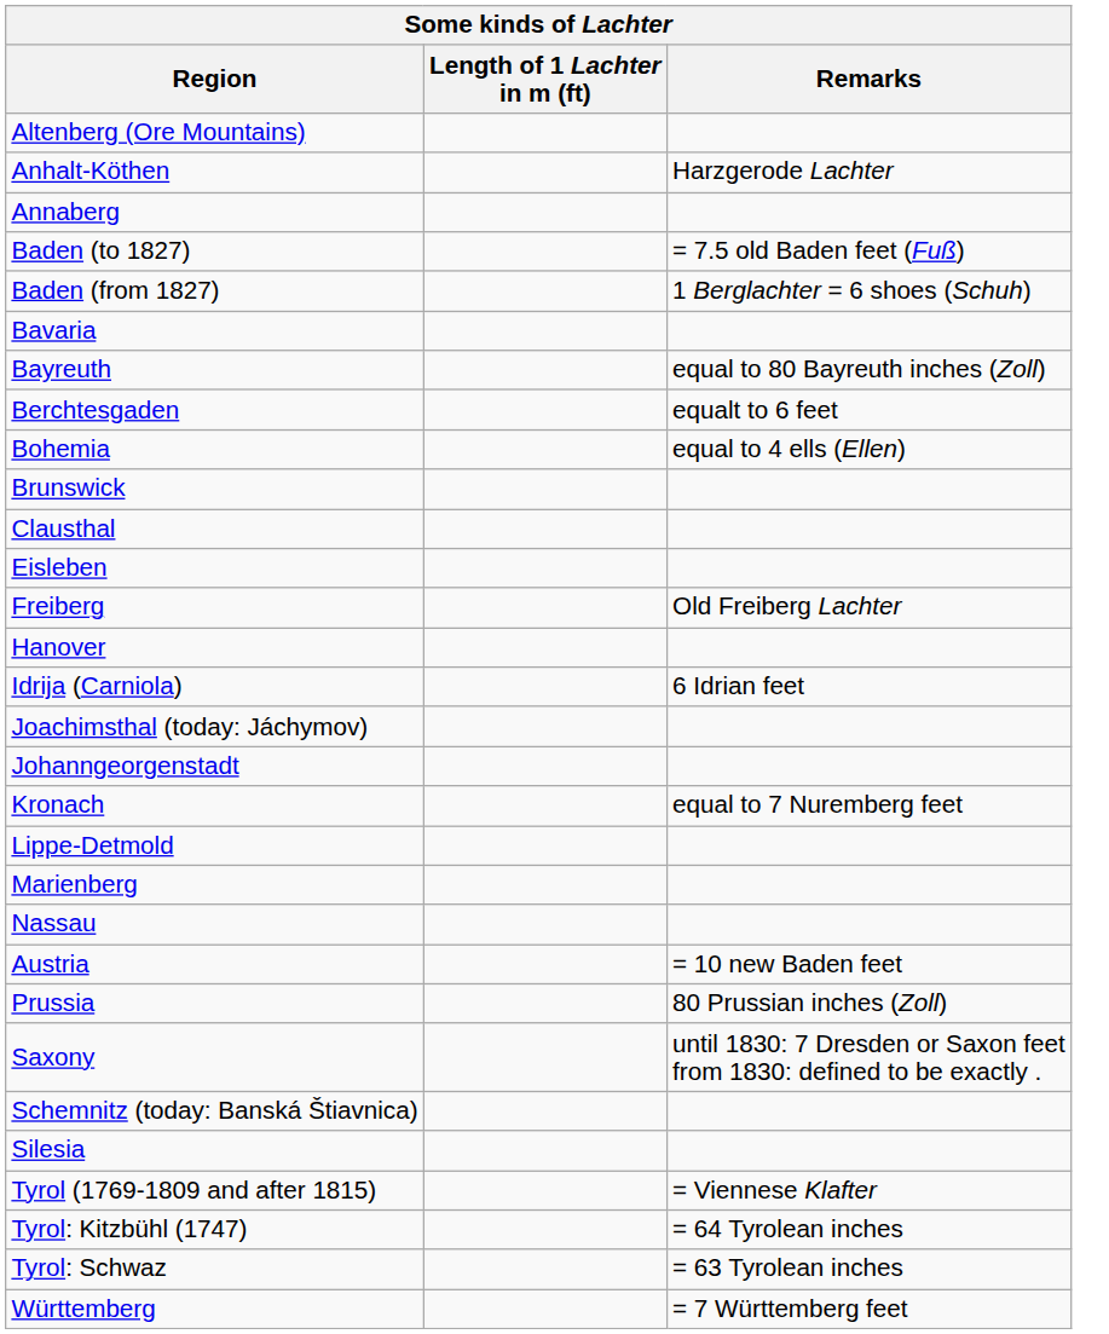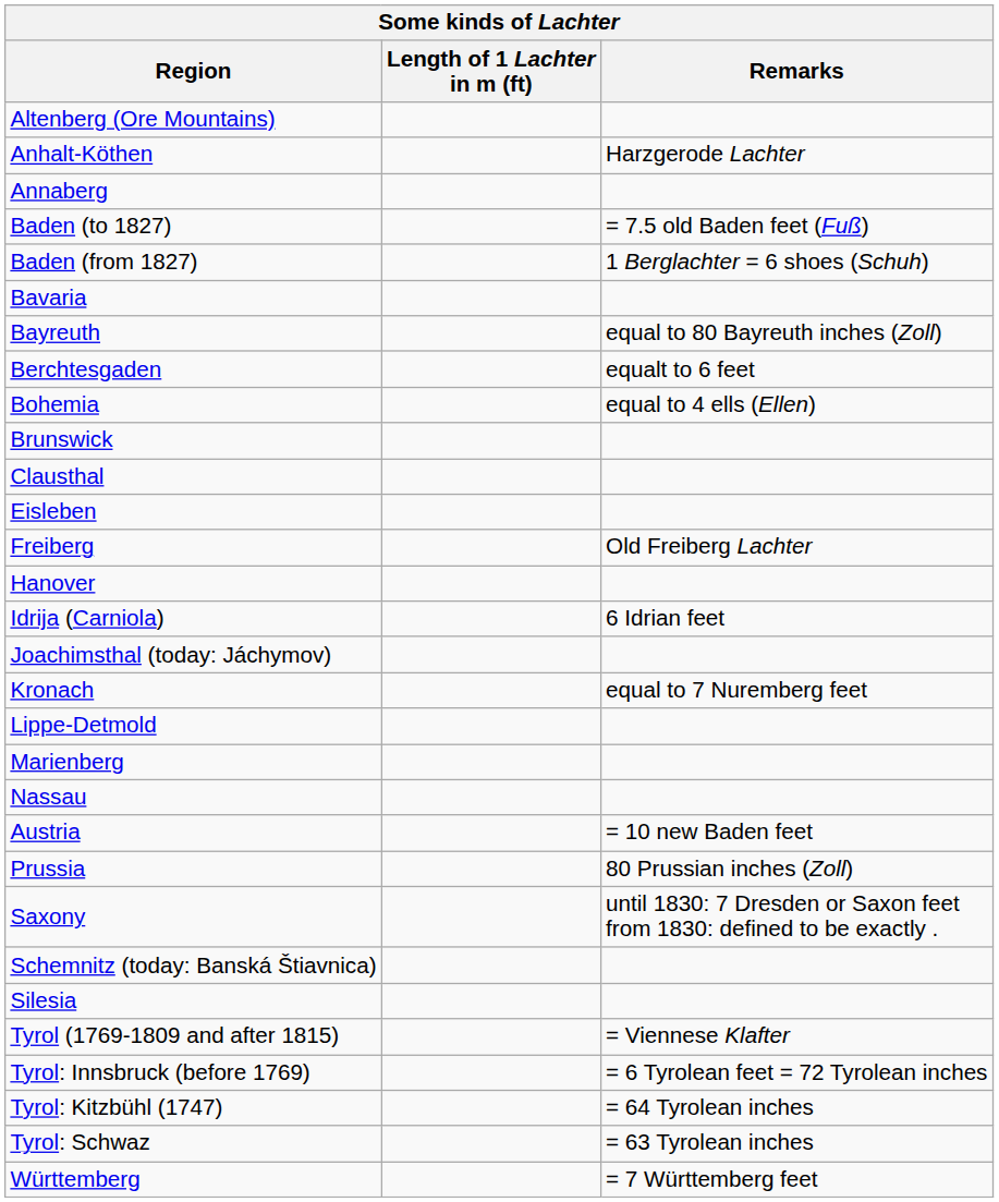 <table class="wikitable sortable">
 <tr class="hintergrundfarbe5">
 <th colspan="3">Some kinds of <em>Lachter</em></th>
 </tr>
 <tr>
 <th>Region</th>
 <th>Length of 1 <em>Lachter</em><br> in m (ft)</th>
 <th>Remarks</th>
 </tr>
 <tr>
 <td><a href='#'>Altenberg (Ore Mountains)</a></td>
 <td style="text-align: center"></td>
 <td></td>
 </tr>
 <tr>
 <td><a href='#'>Anhalt-Köthen</a></td>
 <td style="text-align: center"></td>
 <td>Harzgerode <em>Lachter</em></td>
 </tr>
 <tr>
 <td><a href='#'>Annaberg</a></td>
 <td style="text-align: center"></td>
 <td></td>
 </tr>
 <tr>
 <td><a href='#'>Baden</a> (to 1827)</td>
 <td style="text-align: center"></td>
 <td>= 7.5 old Baden feet (<em><a href='#'>Fuß</a></em>)</td>
 </tr>
 <tr>
 <td><a href='#'>Baden</a> (from 1827)</td>
 <td style="text-align: center"></td>
 <td>1 <em>Berglachter</em> = 6 shoes (<em>Schuh</em>)</td>
 </tr>
 <tr>
 <td><a href='#'>Bavaria</a></td>
 <td style="text-align: center"></td>
 <td></td>
 </tr>
 <tr>
 <td><a href='#'>Bayreuth</a></td>
 <td style="text-align: center"></td>
 <td>equal to 80 Bayreuth inches (<em>Zoll</em>)</td>
 </tr>
 <tr>
 <td><a href='#'>Berchtesgaden</a></td>
 <td style="text-align: center"></td>
 <td>equalt to 6 feet</td>
 </tr>
 <tr>
 <td><a href='#'>Bohemia</a></td>
 <td style="text-align: center"></td>
 <td>equal to 4 ells (<em>Ellen</em>)</td>
 </tr>
 <tr>
 <td><a href='#'>Brunswick</a></td>
 <td style="text-align: center"></td>
 <td></td>
 </tr>
 <tr>
 <td><a href='#'>Clausthal</a></td>
 <td style="text-align: center"></td>
 <td></td>
 </tr>
 <tr>
 <td><a href='#'>Eisleben</a></td>
 <td style="text-align: center"></td>
 <td></td>
 </tr>
 <tr>
 <td><a href='#'>Freiberg</a></td>
 <td style="text-align: center"></td>
 <td>Old Freiberg <em>Lachter</em></td>
 </tr>
 <tr>
 <td><a href='#'>Hanover</a></td>
 <td style="text-align: center"></td>
 <td></td>
 </tr>
 <tr>
 <td><a href='#'>Idrija</a> (<a href='#'>Carniola</a>)</td>
 <td style="text-align: center"></td>
 <td>6 Idrian feet</td>
 </tr>
 <tr>
 <td><a href='#'>Joachimsthal</a> (today: Jáchymov)</td>
 <td style="text-align: center"></td>
 <td></td>
 </tr>
 <tr>
-<td><a href='#'>Johanngeorgenstadt</a></td>
-<td style="text-align: center"></td>
-<td></td>
-</tr>
-<tr>
 <td><a href='#'>Kronach</a></td>
 <td style="text-align: center"></td>
 <td>equal to 7 Nuremberg feet</td>
 </tr>
 <tr>
 <td><a href='#'>Lippe-Detmold</a></td>
 <td style="text-align: center"></td>
 <td></td>
 </tr>
 <tr>
 <td><a href='#'>Marienberg</a></td>
 <td style="text-align: center"></td>
 <td></td>
 </tr>
 <tr>
 <td><a href='#'>Nassau</a></td>
 <td style="text-align: center"></td>
 <td></td>
 </tr>
 <tr>
 <td><a href='#'>Austria</a></td>
 <td style="text-align: center"></td>
 <td>= 10 new Baden feet</td>
 </tr>
 <tr>
 <td><a href='#'>Prussia</a></td>
 <td style="text-align: center"></td>
 <td>80 Prussian inches (<em>Zoll</em>)</td>
 </tr>
 <tr>
 <td><a href='#'>Saxony</a></td>
 <td style="text-align: center"><br></td>
 <td>until 1830: 7 Dresden or Saxon feet<br>from 1830: defined to be exactly .</td>
 </tr>
 <tr>
 <td><a href='#'>Schemnitz</a> (today: Banská Štiavnica)</td>
 <td style="text-align: center"></td>
 <td></td>
 </tr>
 <tr>
 <td><a href='#'>Silesia</a></td>
 <td style="text-align: center"></td>
 <td></td>
 </tr>
 <tr>
 <td><a href='#'>Tyrol</a> (1769-1809 and after 1815)</td>
 <td style="text-align: center"></td>
 <td>= Viennese <em>Klafter</em></td>
 </tr>
 <tr>
+<td><a href='#'>Tyrol</a>: Innsbruck (before 1769)</td>
+<td style="text-align: center"></td>
+<td>= 6 Tyrolean feet = 72 Tyrolean inches</td>
+</tr>
+<tr>
 <td><a href='#'>Tyrol</a>: Kitzbühl (1747)</td>
 <td style="text-align: center"></td>
 <td>= 64 Tyrolean inches</td>
 </tr>
 <tr>
 <td><a href='#'>Tyrol</a>: Schwaz</td>
 <td style="text-align: center"></td>
 <td>= 63 Tyrolean inches</td>
 </tr>
 <tr>
 <td><a href='#'>Württemberg</a></td>
 <td style="text-align: center"></td>
 <td>= 7 Württemberg feet</td>
 </tr>
 </table>
